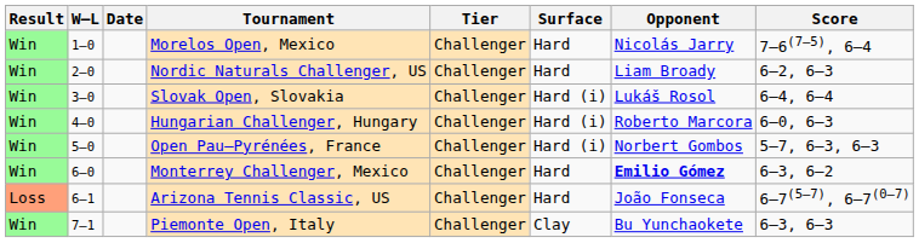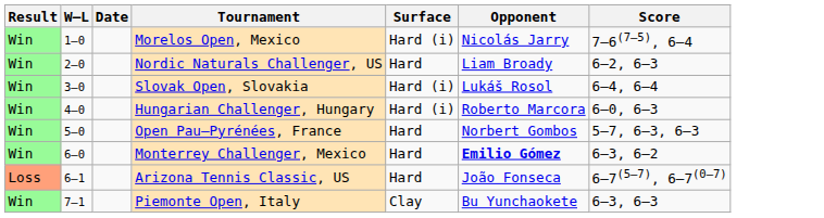 <table class="sortable wikitable">
 <tr>
 <th>Result</th>
 <th class="unsortable">W–L</th>
 <th>Date</th>
 <th>Tournament</th>
-<th>Tier</th>
 <th>Surface</th>
 <th>Opponent</th>
 <th class="unsortable">Score</th>
 </tr>
 <tr>
 <td bgcolor=98fb98>Win</td>
 <td><small>1–0</small></td>
 <td><a href='#'></a></td>
 <td style="background:moccasin;"><a href='#'>Morelos Open</a>, Mexico</td>
-<td style="background:moccasin;">Challenger</td>
-<td>Hard</td>
+<td>Hard (i)</td>
 <td> <a href='#'>Nicolás Jarry</a></td>
 <td>7–6<sup>(7–5)</sup>, 6–4</td>
 </tr>
 <tr>
 <td bgcolor=98fb98>Win</td>
 <td><small>2–0</small></td>
 <td><a href='#'></a></td>
 <td style="background:moccasin;"><a href='#'>Nordic Naturals Challenger</a>, US</td>
-<td style="background:moccasin;">Challenger</td>
 <td>Hard</td>
 <td> <a href='#'>Liam Broady</a></td>
 <td>6–2, 6–3</td>
 </tr>
 <tr>
 <td bgcolor=98fb98>Win</td>
 <td><small>3–0</small></td>
 <td><a href='#'></a></td>
 <td style="background:moccasin;"><a href='#'>Slovak Open</a>, Slovakia</td>
-<td style="background:moccasin;">Challenger</td>
 <td>Hard (i)</td>
 <td> <a href='#'>Lukáš Rosol</a></td>
 <td>6–4, 6–4</td>
 </tr>
 <tr>
 <td bgcolor=98fb98>Win</td>
 <td><small>4–0</small></td>
 <td><a href='#'></a></td>
 <td style="background:moccasin;"><a href='#'>Hungarian Challenger</a>, Hungary</td>
-<td style="background:moccasin;">Challenger</td>
 <td>Hard (i)</td>
 <td> <a href='#'>Roberto Marcora</a></td>
 <td>6–0, 6–3</td>
 </tr>
 <tr>
 <td bgcolor=98fb98>Win</td>
 <td><small>5–0</small></td>
 <td><a href='#'></a></td>
 <td style="background:moccasin;"><a href='#'>Open Pau–Pyrénées</a>, France</td>
-<td style="background:moccasin;">Challenger</td>
-<td>Hard (i)</td>
+<td>Hard</td>
 <td> <a href='#'>Norbert Gombos</a></td>
 <td>5–7, 6–3, 6–3</td>
 </tr>
 <tr>
 <td bgcolor=98fb98>Win</td>
 <td><small>6–0</small></td>
 <td><a href='#'></a></td>
 <td style="background:moccasin;"><a href='#'>Monterrey Challenger</a>, Mexico</td>
-<td style="background:moccasin;">Challenger</td>
 <td>Hard</td>
 <td><strong> <a href='#'>Emilio Gómez</a></strong></td>
 <td>6–3, 6–2</td>
 </tr>
 <tr>
 <td bgcolor=ffa07a>Loss</td>
 <td><small>6–1</small></td>
 <td><a href='#'></a></td>
 <td style="background:moccasin;"><a href='#'>Arizona Tennis Classic</a>, US</td>
-<td style="background:moccasin;">Challenger</td>
 <td>Hard</td>
 <td> <a href='#'>João Fonseca</a></td>
 <td>6–7<sup>(5–7)</sup>, 6–7<sup>(0–7)</sup></td>
 </tr>
 <tr>
 <td bgcolor=98fb98>Win</td>
 <td><small>7–1</small></td>
 <td><a href='#'></a></td>
 <td style="background:moccasin;"><a href='#'>Piemonte Open</a>, Italy</td>
-<td style="background:moccasin;">Challenger</td>
 <td>Clay</td>
 <td> <a href='#'>Bu Yunchaokete</a></td>
 <td>6–3, 6–3</td>
 </tr>
 </table>
